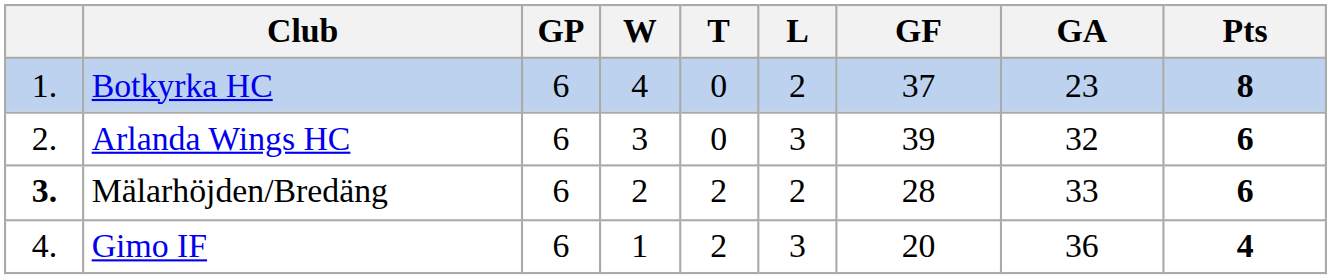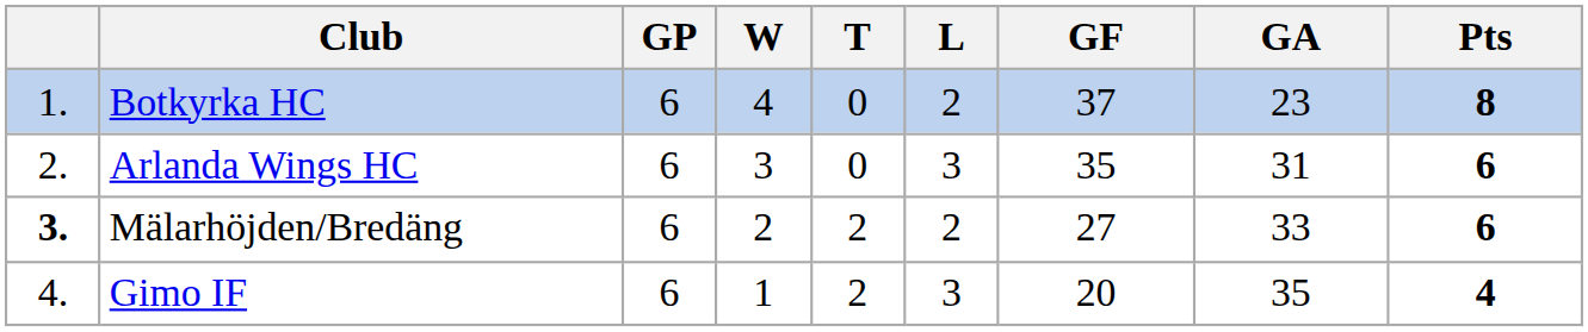 <table class="wikitable">
 <tr>
 <th width="30"></th>
 <th width="200">Club</th>
 <th width="30">GP</th>
 <th width="30">W</th>
 <th width="30">T</th>
 <th width="30">L</th>
 <th width="70">GF</th>
 <th width="70">GA</th>
 <th width="70">Pts</th>
 </tr>
 <tr bgcolor="#BCD2EE" align="center">
 <td>1.</td>
 <td align="left"><a href='#'>Botkyrka HC</a></td>
 <td>6</td>
 <td>4</td>
 <td>0</td>
 <td>2</td>
 <td>37</td>
 <td>23</td>
 <td><strong>8</strong></td>
 </tr>
 <tr bgcolor="#FFFFFF" align="center">
 <td>2.</td>
 <td align="left"><a href='#'>Arlanda Wings HC</a></td>
 <td>6</td>
 <td>3</td>
 <td>0</td>
 <td>3</td>
-<td>39</td>
-<td>32</td>
+<td>35</td>
+<td>31</td>
 <td><strong>6</strong></td>
 </tr>
 <tr bgcolor="#FFFFFF" align="center">
 <td><strong>3.</strong></td>
 <td align="left">Mälarhöjden/Bredäng</td>
 <td>6</td>
 <td>2</td>
 <td>2</td>
 <td>2</td>
-<td>28</td>
+<td>27</td>
 <td>33</td>
 <td><strong>6</strong></td>
 </tr>
 <tr bgcolor="#FFFFFF" align="center">
 <td>4.</td>
 <td align="left"><a href='#'>Gimo IF</a></td>
 <td>6</td>
 <td>1</td>
 <td>2</td>
 <td>3</td>
 <td>20</td>
-<td>36</td>
+<td>35</td>
 <td><strong>4</strong></td>
 </tr>
 </table>
